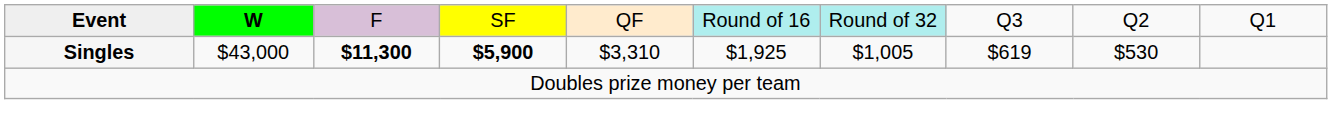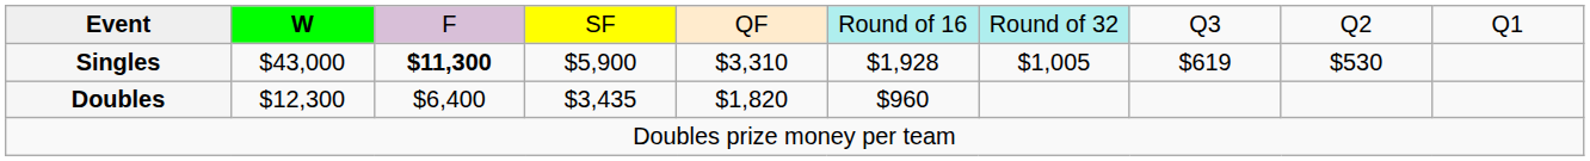 <table class=wikitable style=font-size:90%;text-align:center>
 <tr>
 <td style="width:130px; background:#efefef;"><strong>Event</strong></td>
 <td style="width:80px; background:lime;"><strong>W</strong></td>
 <td style="width:85px; background:thistle;">F</td>
 <td style="width:85px; background:#ff0;">SF</td>
 <td style="width:85px; background:#ffebcd;">QF</td>
 <td style="width:85px; background:#afeeee;">Round of 16</td>
 <td style="width:85px; background:#afeeee;">Round of 32</td>
 <td width=85>Q3</td>
 <td width=85>Q2</td>
 <td width=85>Q1</td>
 </tr>
 <tr>
 <td style="background:#f6f6f6;"><strong>Singles</strong></td>
 <td>$43,000</td>
 <td><strong>$11,300</strong></td>
-<td><strong>$5,900</strong></td>
+<td>$5,900</td>
 <td>$3,310</td>
-<td>$1,925</td>
+<td>$1,928</td>
 <td>$1,005</td>
 <td>$619</td>
 <td>$530</td>
 </tr>
 <tr>
+<td style="background:#f6f6f6;"><strong>Doubles</strong></td>
+<td>$12,300</td>
+<td>$6,400</td>
+<td>$3,435</td>
+<td>$1,820</td>
+<td>$960</td>
+<td></td>
+<td></td>
+<td></td>
+<td></td>
+</tr>
+<tr>
 <td colspan=10>Doubles prize money per team</td>
 </tr>
 </table>
